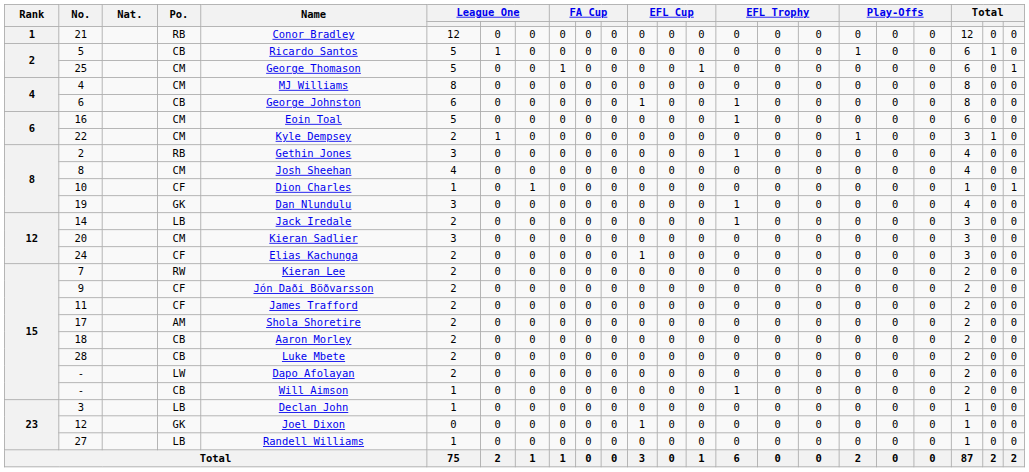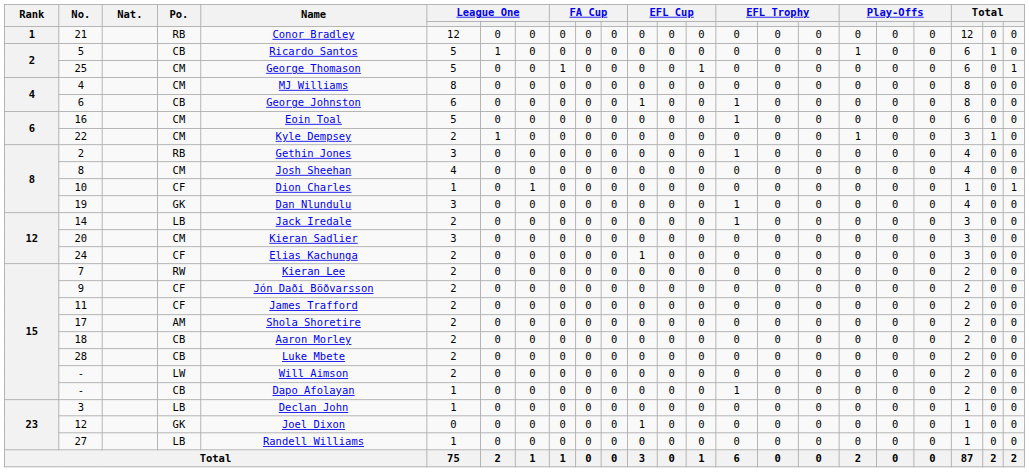 <table class="wikitable" style="text-align:center; font-size:95%; width:95%;">
 <tr>
 <th rowspan=2>Rank</th>
 <th rowspan=2>No.</th>
 <th rowspan=2>Nat.</th>
 <th rowspan=2>Po.</th>
 <th rowspan=2>Name</th>
 <th colspan=3><a href='#'>League One</a></th>
 <th colspan=3><a href='#'>FA Cup</a></th>
 <th colspan=3><a href='#'>EFL Cup</a></th>
 <th colspan=3><a href='#'>EFL Trophy</a></th>
 <th colspan=3><a href='#'>Play-Offs</a></th>
 <th colspan=3>Total</th>
 </tr>
 <tr>
 <th></th>
 <th></th>
 <th></th>
 <th></th>
 <th></th>
 <th></th>
 <th></th>
 <th></th>
 <th></th>
 <th></th>
 <th></th>
 <th></th>
 <th></th>
 <th></th>
 <th></th>
 <th></th>
 <th></th>
 <th></th>
 </tr>
 <tr>
 <th rowspan=1>1</th>
 <td>21</td>
 <td></td>
 <td>RB</td>
 <td><a href='#'>Conor Bradley</a></td>
 <td>12</td>
 <td>0</td>
 <td>0</td>
 <td>0</td>
 <td>0</td>
 <td>0</td>
 <td>0</td>
 <td>0</td>
 <td>0</td>
 <td>0</td>
 <td>0</td>
 <td>0</td>
 <td>0</td>
 <td>0</td>
 <td>0</td>
 <td>12</td>
 <td>0</td>
 <td>0</td>
 </tr>
 <tr>
 <th rowspan=2>2</th>
 <td>5</td>
 <td></td>
 <td>CB</td>
 <td><a href='#'>Ricardo Santos</a></td>
 <td>5</td>
 <td>1</td>
 <td>0</td>
 <td>0</td>
 <td>0</td>
 <td>0</td>
 <td>0</td>
 <td>0</td>
 <td>0</td>
 <td>0</td>
 <td>0</td>
 <td>0</td>
 <td>1</td>
 <td>0</td>
 <td>0</td>
 <td>6</td>
 <td>1</td>
 <td>0</td>
 </tr>
 <tr>
 <td>25</td>
 <td></td>
 <td>CM</td>
 <td><a href='#'>George Thomason</a></td>
 <td>5</td>
 <td>0</td>
 <td>0</td>
 <td>1</td>
 <td>0</td>
 <td>0</td>
 <td>0</td>
 <td>0</td>
 <td>1</td>
 <td>0</td>
 <td>0</td>
 <td>0</td>
 <td>0</td>
 <td>0</td>
 <td>0</td>
 <td>6</td>
 <td>0</td>
 <td>1</td>
 </tr>
 <tr>
 <th rowspan=2>4</th>
 <td>4</td>
 <td></td>
 <td>CM</td>
 <td><a href='#'>MJ Williams</a></td>
 <td>8</td>
 <td>0</td>
 <td>0</td>
 <td>0</td>
 <td>0</td>
 <td>0</td>
 <td>0</td>
 <td>0</td>
 <td>0</td>
 <td>0</td>
 <td>0</td>
 <td>0</td>
 <td>0</td>
 <td>0</td>
 <td>0</td>
 <td>8</td>
 <td>0</td>
 <td>0</td>
 </tr>
 <tr>
 <td>6</td>
 <td></td>
 <td>CB</td>
 <td><a href='#'>George Johnston</a></td>
 <td>6</td>
 <td>0</td>
 <td>0</td>
 <td>0</td>
 <td>0</td>
 <td>0</td>
 <td>1</td>
 <td>0</td>
 <td>0</td>
 <td>1</td>
 <td>0</td>
 <td>0</td>
 <td>0</td>
 <td>0</td>
 <td>0</td>
 <td>8</td>
 <td>0</td>
 <td>0</td>
 </tr>
 <tr>
 <th rowspan=2>6</th>
 <td>16</td>
 <td></td>
 <td>CM</td>
 <td><a href='#'>Eoin Toal</a></td>
 <td>5</td>
 <td>0</td>
 <td>0</td>
 <td>0</td>
 <td>0</td>
 <td>0</td>
 <td>0</td>
 <td>0</td>
 <td>0</td>
 <td>1</td>
 <td>0</td>
 <td>0</td>
 <td>0</td>
 <td>0</td>
 <td>0</td>
 <td>6</td>
 <td>0</td>
 <td>0</td>
 </tr>
 <tr>
 <td>22</td>
 <td></td>
 <td>CM</td>
 <td><a href='#'>Kyle Dempsey</a></td>
 <td>2</td>
 <td>1</td>
 <td>0</td>
 <td>0</td>
 <td>0</td>
 <td>0</td>
 <td>0</td>
 <td>0</td>
 <td>0</td>
 <td>0</td>
 <td>0</td>
 <td>0</td>
 <td>1</td>
 <td>0</td>
 <td>0</td>
 <td>3</td>
 <td>1</td>
 <td>0</td>
 </tr>
 <tr>
 <th rowspan=4>8</th>
 <td>2</td>
 <td></td>
 <td>RB</td>
 <td><a href='#'>Gethin Jones</a></td>
 <td>3</td>
 <td>0</td>
 <td>0</td>
 <td>0</td>
 <td>0</td>
 <td>0</td>
 <td>0</td>
 <td>0</td>
 <td>0</td>
 <td>1</td>
 <td>0</td>
 <td>0</td>
 <td>0</td>
 <td>0</td>
 <td>0</td>
 <td>4</td>
 <td>0</td>
 <td>0</td>
 </tr>
 <tr>
 <td>8</td>
 <td></td>
 <td>CM</td>
 <td><a href='#'>Josh Sheehan</a></td>
 <td>4</td>
 <td>0</td>
 <td>0</td>
 <td>0</td>
 <td>0</td>
 <td>0</td>
 <td>0</td>
 <td>0</td>
 <td>0</td>
 <td>0</td>
 <td>0</td>
 <td>0</td>
 <td>0</td>
 <td>0</td>
 <td>0</td>
 <td>4</td>
 <td>0</td>
 <td>0</td>
 </tr>
 <tr>
 <td>10</td>
 <td></td>
 <td>CF</td>
 <td><a href='#'>Dion Charles</a></td>
 <td>1</td>
 <td>0</td>
 <td>1</td>
 <td>0</td>
 <td>0</td>
 <td>0</td>
 <td>0</td>
 <td>0</td>
 <td>0</td>
 <td>0</td>
 <td>0</td>
 <td>0</td>
 <td>0</td>
 <td>0</td>
 <td>0</td>
 <td>1</td>
 <td>0</td>
 <td>1</td>
 </tr>
 <tr>
 <td>19</td>
 <td></td>
 <td>GK</td>
 <td><a href='#'>Dan Nlundulu</a></td>
 <td>3</td>
 <td>0</td>
 <td>0</td>
 <td>0</td>
 <td>0</td>
 <td>0</td>
 <td>0</td>
 <td>0</td>
 <td>0</td>
 <td>1</td>
 <td>0</td>
 <td>0</td>
 <td>0</td>
 <td>0</td>
 <td>0</td>
 <td>4</td>
 <td>0</td>
 <td>0</td>
 </tr>
 <tr>
 <th rowspan=3>12</th>
 <td>14</td>
 <td></td>
 <td>LB</td>
 <td><a href='#'>Jack Iredale</a></td>
 <td>2</td>
 <td>0</td>
 <td>0</td>
 <td>0</td>
 <td>0</td>
 <td>0</td>
 <td>0</td>
 <td>0</td>
 <td>0</td>
 <td>1</td>
 <td>0</td>
 <td>0</td>
 <td>0</td>
 <td>0</td>
 <td>0</td>
 <td>3</td>
 <td>0</td>
 <td>0</td>
 </tr>
 <tr>
 <td>20</td>
 <td></td>
 <td>CM</td>
 <td><a href='#'>Kieran Sadlier</a></td>
 <td>3</td>
 <td>0</td>
 <td>0</td>
 <td>0</td>
 <td>0</td>
 <td>0</td>
 <td>0</td>
 <td>0</td>
 <td>0</td>
 <td>0</td>
 <td>0</td>
 <td>0</td>
 <td>0</td>
 <td>0</td>
 <td>0</td>
 <td>3</td>
 <td>0</td>
 <td>0</td>
 </tr>
 <tr>
 <td>24</td>
 <td></td>
 <td>CF</td>
 <td><a href='#'>Elias Kachunga</a></td>
 <td>2</td>
 <td>0</td>
 <td>0</td>
 <td>0</td>
 <td>0</td>
 <td>0</td>
 <td>1</td>
 <td>0</td>
 <td>0</td>
 <td>0</td>
 <td>0</td>
 <td>0</td>
 <td>0</td>
 <td>0</td>
 <td>0</td>
 <td>3</td>
 <td>0</td>
 <td>0</td>
 </tr>
 <tr>
 <th rowspan=8>15</th>
 <td>7</td>
 <td></td>
 <td>RW</td>
 <td><a href='#'>Kieran Lee</a></td>
 <td>2</td>
 <td>0</td>
 <td>0</td>
 <td>0</td>
 <td>0</td>
 <td>0</td>
 <td>0</td>
 <td>0</td>
 <td>0</td>
 <td>0</td>
 <td>0</td>
 <td>0</td>
 <td>0</td>
 <td>0</td>
 <td>0</td>
 <td>2</td>
 <td>0</td>
 <td>0</td>
 </tr>
 <tr>
 <td>9</td>
 <td></td>
 <td>CF</td>
 <td><a href='#'>Jón Daði Böðvarsson</a></td>
 <td>2</td>
 <td>0</td>
 <td>0</td>
 <td>0</td>
 <td>0</td>
 <td>0</td>
 <td>0</td>
 <td>0</td>
 <td>0</td>
 <td>0</td>
 <td>0</td>
 <td>0</td>
 <td>0</td>
 <td>0</td>
 <td>0</td>
 <td>2</td>
 <td>0</td>
 <td>0</td>
 </tr>
 <tr>
 <td>11</td>
 <td></td>
 <td>CF</td>
 <td><a href='#'>James Trafford</a></td>
 <td>2</td>
 <td>0</td>
 <td>0</td>
 <td>0</td>
 <td>0</td>
 <td>0</td>
 <td>0</td>
 <td>0</td>
 <td>0</td>
 <td>0</td>
 <td>0</td>
 <td>0</td>
 <td>0</td>
 <td>0</td>
 <td>0</td>
 <td>2</td>
 <td>0</td>
 <td>0</td>
 </tr>
 <tr>
 <td>17</td>
 <td></td>
 <td>AM</td>
 <td><a href='#'>Shola Shoretire</a></td>
 <td>2</td>
 <td>0</td>
 <td>0</td>
 <td>0</td>
 <td>0</td>
 <td>0</td>
 <td>0</td>
 <td>0</td>
 <td>0</td>
 <td>0</td>
 <td>0</td>
 <td>0</td>
 <td>0</td>
 <td>0</td>
 <td>0</td>
 <td>2</td>
 <td>0</td>
 <td>0</td>
 </tr>
 <tr>
 <td>18</td>
 <td></td>
 <td>CB</td>
 <td><a href='#'>Aaron Morley</a></td>
 <td>2</td>
 <td>0</td>
 <td>0</td>
 <td>0</td>
 <td>0</td>
 <td>0</td>
 <td>0</td>
 <td>0</td>
 <td>0</td>
 <td>0</td>
 <td>0</td>
 <td>0</td>
 <td>0</td>
 <td>0</td>
 <td>0</td>
 <td>2</td>
 <td>0</td>
 <td>0</td>
 </tr>
 <tr>
 <td>28</td>
 <td></td>
 <td>CB</td>
 <td><a href='#'>Luke Mbete</a></td>
 <td>2</td>
 <td>0</td>
 <td>0</td>
 <td>0</td>
 <td>0</td>
 <td>0</td>
 <td>0</td>
 <td>0</td>
 <td>0</td>
 <td>0</td>
 <td>0</td>
 <td>0</td>
 <td>0</td>
 <td>0</td>
 <td>0</td>
 <td>2</td>
 <td>0</td>
 <td>0</td>
 </tr>
 <tr>
 <td>-</td>
 <td></td>
 <td>LW</td>
-<td><a href='#'>Dapo Afolayan</a></td>
+<td><a href='#'>Will Aimson</a></td>
 <td>2</td>
 <td>0</td>
 <td>0</td>
 <td>0</td>
 <td>0</td>
 <td>0</td>
 <td>0</td>
 <td>0</td>
 <td>0</td>
 <td>0</td>
 <td>0</td>
 <td>0</td>
 <td>0</td>
 <td>0</td>
 <td>0</td>
 <td>2</td>
 <td>0</td>
 <td>0</td>
 </tr>
 <tr>
 <td>-</td>
 <td></td>
 <td>CB</td>
-<td><a href='#'>Will Aimson</a></td>
+<td><a href='#'>Dapo Afolayan</a></td>
 <td>1</td>
 <td>0</td>
 <td>0</td>
 <td>0</td>
 <td>0</td>
 <td>0</td>
 <td>0</td>
 <td>0</td>
 <td>0</td>
 <td>1</td>
 <td>0</td>
 <td>0</td>
 <td>0</td>
 <td>0</td>
 <td>0</td>
 <td>2</td>
 <td>0</td>
 <td>0</td>
 </tr>
 <tr>
 <th rowspan=3>23</th>
 <td>3</td>
 <td></td>
 <td>LB</td>
 <td><a href='#'>Declan John</a></td>
 <td>1</td>
 <td>0</td>
 <td>0</td>
 <td>0</td>
 <td>0</td>
 <td>0</td>
 <td>0</td>
 <td>0</td>
 <td>0</td>
 <td>0</td>
 <td>0</td>
 <td>0</td>
 <td>0</td>
 <td>0</td>
 <td>0</td>
 <td>1</td>
 <td>0</td>
 <td>0</td>
 </tr>
 <tr>
 <td>12</td>
 <td></td>
 <td>GK</td>
 <td><a href='#'>Joel Dixon</a></td>
 <td>0</td>
 <td>0</td>
 <td>0</td>
 <td>0</td>
 <td>0</td>
 <td>0</td>
 <td>1</td>
 <td>0</td>
 <td>0</td>
 <td>0</td>
 <td>0</td>
 <td>0</td>
 <td>0</td>
 <td>0</td>
 <td>0</td>
 <td>1</td>
 <td>0</td>
 <td>0</td>
 </tr>
 <tr>
 <td>27</td>
 <td></td>
 <td>LB</td>
 <td><a href='#'>Randell Williams</a></td>
 <td>1</td>
 <td>0</td>
 <td>0</td>
 <td>0</td>
 <td>0</td>
 <td>0</td>
 <td>0</td>
 <td>0</td>
 <td>0</td>
 <td>0</td>
 <td>0</td>
 <td>0</td>
 <td>0</td>
 <td>0</td>
 <td>0</td>
 <td>1</td>
 <td>0</td>
 <td>0</td>
 </tr>
 <tr>
 <th colspan=5>Total</th>
 <th>75</th>
 <th>2</th>
 <th>1</th>
 <th>1</th>
 <th>0</th>
 <th>0</th>
 <th>3</th>
 <th>0</th>
 <th>1</th>
 <th>6</th>
 <th>0</th>
 <th>0</th>
 <th>2</th>
 <th>0</th>
 <th>0</th>
 <th>87</th>
 <th>2</th>
 <th>2</th>
 </tr>
 </table>
